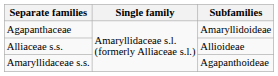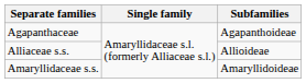 <table class="wikitable" border="1">
 <tr>
 <th>Separate families</th>
 <th>Single family</th>
 <th>Subfamilies</th>
 </tr>
 <tr>
 <td>Agapanthaceae</td>
 <td rowspan=3>Amaryllidaceae s.l.<br>(formerly Alliaceae s.l.)</td>
-<td>Amaryllidoideae</td>
+<td>Agapanthoideae</td>
 </tr>
 <tr>
 <td>Alliaceae s.s.</td>
 <td>Allioideae</td>
 </tr>
 <tr>
 <td>Amaryllidaceae s.s.</td>
-<td>Agapanthoideae</td>
+<td>Amaryllidoideae</td>
 </tr>
 </table>
